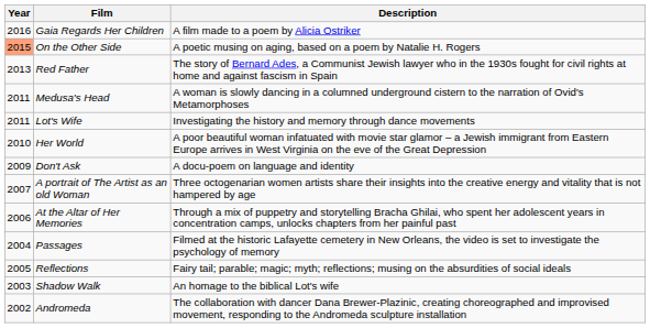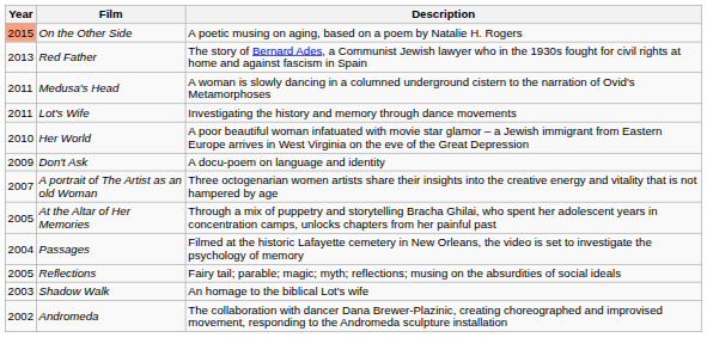 <table class="wikitable" style="font-size: 90%;">
 <tr>
 <th>Year</th>
 <th>Film</th>
 <th>Description</th>
-</tr>
-<tr>
-<td>2016</td>
-<td><em>Gaia Regards Her Children</em></td>
-<td>A film made to a poem by <a href='#'>Alicia Ostriker</a></td>
 </tr>
 <tr>
 <td style="background: lightsalmon;">2015</td>
 <td><em>On the Other Side</em></td>
 <td>A poetic musing on aging, based on a poem by Natalie H. Rogers</td>
 </tr>
 <tr>
 <td>2013</td>
 <td><em>Red Father</em></td>
 <td>The story of <a href='#'>Bernard Ades</a>, a Communist Jewish lawyer who in the 1930s fought for civil rights at home and against fascism in Spain</td>
 </tr>
 <tr>
 <td>2011</td>
 <td><em>Medusa's Head</em></td>
 <td>A woman is slowly dancing in a columned underground cistern to the narration of Ovid's Metamorphoses</td>
 </tr>
 <tr>
 <td>2011</td>
 <td><em>Lot's Wife</em></td>
 <td>Investigating the history and memory through dance movements</td>
 </tr>
 <tr>
 <td>2010</td>
 <td><em>Her World</em></td>
 <td>A poor beautiful woman infatuated with movie star glamor – a Jewish immigrant from Eastern Europe arrives in West Virginia on the eve of the Great Depression</td>
 </tr>
 <tr>
 <td>2009</td>
 <td><em>Don't Ask</em></td>
 <td>A docu-poem on language and identity</td>
 </tr>
 <tr>
 <td>2007</td>
 <td><em>A portrait of The Artist as an old Woman</em></td>
 <td>Three octogenarian women artists share their insights into the creative energy and vitality that is not hampered by age</td>
 </tr>
 <tr>
-<td>2006</td>
+<td>2005</td>
 <td><em>At the Altar of Her Memories</em></td>
 <td>Through a mix of puppetry and storytelling Bracha Ghilai, who spent her adolescent years in concentration camps, unlocks chapters from her painful past</td>
 </tr>
 <tr>
 <td>2004</td>
 <td><em>Passages</em></td>
 <td>Filmed at the historic Lafayette cemetery in New Orleans, the video is set to investigate the psychology of memory</td>
 </tr>
 <tr>
 <td>2005</td>
 <td><em>Reflections</em></td>
 <td>Fairy tail; parable; magic; myth; reflections; musing on the absurdities of social ideals</td>
 </tr>
 <tr>
 <td>2003</td>
 <td><em>Shadow Walk</em></td>
 <td>An homage to the biblical Lot's wife</td>
 </tr>
 <tr>
 <td>2002</td>
 <td><em>Andromeda</em></td>
 <td>The collaboration with dancer Dana Brewer-Plazinic, creating choreographed and improvised movement, responding to the Andromeda sculpture installation</td>
 </tr>
 </table>
